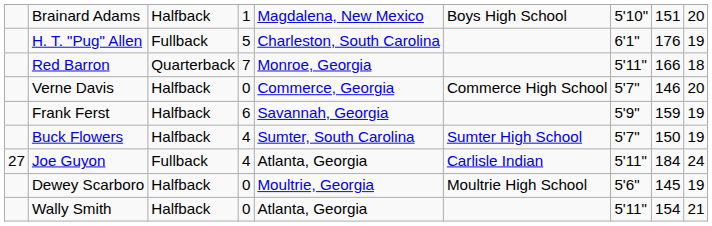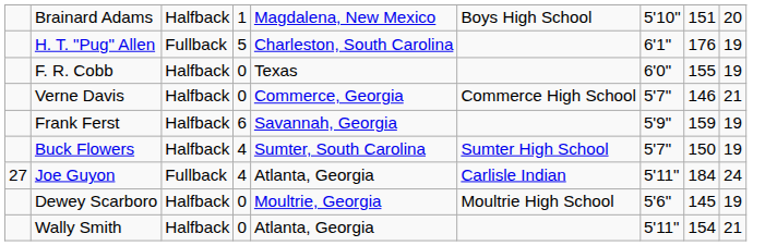 <table class="wikitable">
 <tr>
 </tr>
 <tr>
 <td></td>
 <td>Brainard Adams</td>
 <td>Halfback</td>
 <td>1</td>
 <td><a href='#'>Magdalena, New Mexico</a></td>
 <td>Boys High School</td>
 <td>5'10"</td>
 <td>151</td>
 <td>20</td>
 </tr>
 <tr>
 <td></td>
 <td><a href='#'>H. T. "Pug" Allen</a></td>
 <td>Fullback</td>
 <td>5</td>
 <td><a href='#'>Charleston, South Carolina</a></td>
 <td></td>
 <td>6'1"</td>
 <td>176</td>
 <td>19</td>
 </tr>
 <tr>
 <td></td>
-<td><a href='#'>Red Barron</a></td>
-<td>Quarterback</td>
-<td>7</td>
-<td><a href='#'>Monroe, Georgia</a></td>
+<td>F. R. Cobb</td>
+<td>Halfback</td>
+<td>0</td>
+<td>Texas</td>
 <td></td>
-<td>5'11"</td>
-<td>166</td>
-<td>18</td>
+<td>6'0"</td>
+<td>155</td>
+<td>19</td>
 </tr>
 <tr>
 <td></td>
 <td>Verne Davis</td>
 <td>Halfback</td>
 <td>0</td>
 <td><a href='#'>Commerce, Georgia</a></td>
 <td>Commerce High School</td>
 <td>5'7"</td>
 <td>146</td>
-<td>20</td>
+<td>21</td>
 </tr>
 <tr>
 <td></td>
 <td>Frank Ferst</td>
 <td>Halfback</td>
 <td>6</td>
 <td><a href='#'>Savannah, Georgia</a></td>
 <td></td>
 <td>5'9"</td>
 <td>159</td>
 <td>19</td>
 </tr>
 <tr>
 <td></td>
 <td><a href='#'>Buck Flowers</a></td>
 <td>Halfback</td>
 <td>4</td>
 <td><a href='#'>Sumter, South Carolina</a></td>
 <td><a href='#'>Sumter High School</a></td>
 <td>5'7"</td>
 <td>150</td>
 <td>19</td>
 </tr>
 <tr>
 <td>27</td>
 <td><a href='#'>Joe Guyon</a></td>
 <td>Fullback</td>
 <td>4</td>
 <td>Atlanta, Georgia</td>
 <td><a href='#'>Carlisle Indian</a></td>
 <td>5'11"</td>
 <td>184</td>
 <td>24</td>
 </tr>
 <tr>
 <td></td>
 <td>Dewey Scarboro</td>
 <td>Halfback</td>
 <td>0</td>
 <td><a href='#'>Moultrie, Georgia</a></td>
 <td>Moultrie High School</td>
 <td>5'6"</td>
 <td>145</td>
 <td>19</td>
 </tr>
 <tr>
 <td></td>
 <td>Wally Smith</td>
 <td>Halfback</td>
 <td>0</td>
 <td>Atlanta, Georgia</td>
 <td></td>
 <td>5'11"</td>
 <td>154</td>
 <td>21</td>
 </tr>
 </table>
